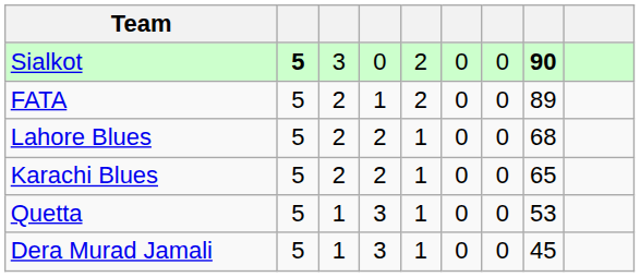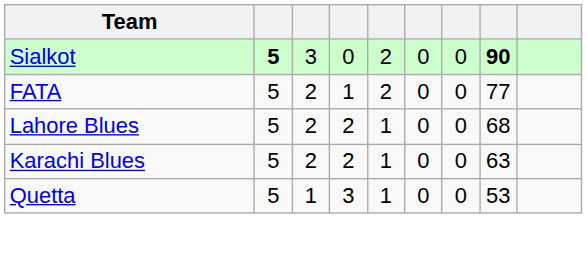 <table class="wikitable" style="text-align:center;">
 <tr>
 <th width=175>Team</th>
 <th width="20"></th>
 <th width="20"></th>
 <th width="20"></th>
 <th width="20"></th>
 <th width="20"></th>
 <th width="20"></th>
 <th width="20"></th>
 <th width="40"></th>
 </tr>
 <tr style="background:#cfc;">
 <td style="text-align:left;"><a href='#'>Sialkot</a></td>
 <td><strong>5</strong></td>
 <td>3</td>
 <td>0</td>
 <td>2</td>
 <td>0</td>
 <td>0</td>
 <td><strong>90</strong></td>
 <td></td>
 </tr>
 <tr>
 <td style="text-align:left;"><a href='#'>FATA</a></td>
 <td>5</td>
 <td>2</td>
 <td>1</td>
 <td>2</td>
 <td>0</td>
 <td>0</td>
-<td>89</td>
+<td>77</td>
 <td></td>
 </tr>
 <tr>
 <td style="text-align:left;"><a href='#'>Lahore Blues</a></td>
 <td>5</td>
 <td>2</td>
 <td>2</td>
 <td>1</td>
 <td>0</td>
 <td>0</td>
 <td>68</td>
 <td></td>
 </tr>
 <tr>
 <td style="text-align:left;"><a href='#'>Karachi Blues</a></td>
 <td>5</td>
 <td>2</td>
 <td>2</td>
 <td>1</td>
 <td>0</td>
 <td>0</td>
-<td>65</td>
+<td>63</td>
 <td></td>
 </tr>
 <tr>
 <td style="text-align:left;"><a href='#'>Quetta</a></td>
 <td>5</td>
 <td>1</td>
 <td>3</td>
 <td>1</td>
 <td>0</td>
 <td>0</td>
 <td>53</td>
 <td></td>
 </tr>
-<tr>
-<td style="text-align:left;"><a href='#'>Dera Murad Jamali</a></td>
-<td>5</td>
-<td>1</td>
-<td>3</td>
-<td>1</td>
-<td>0</td>
-<td>0</td>
-<td>45</td>
-<td></td>
-</tr>
 </table>
